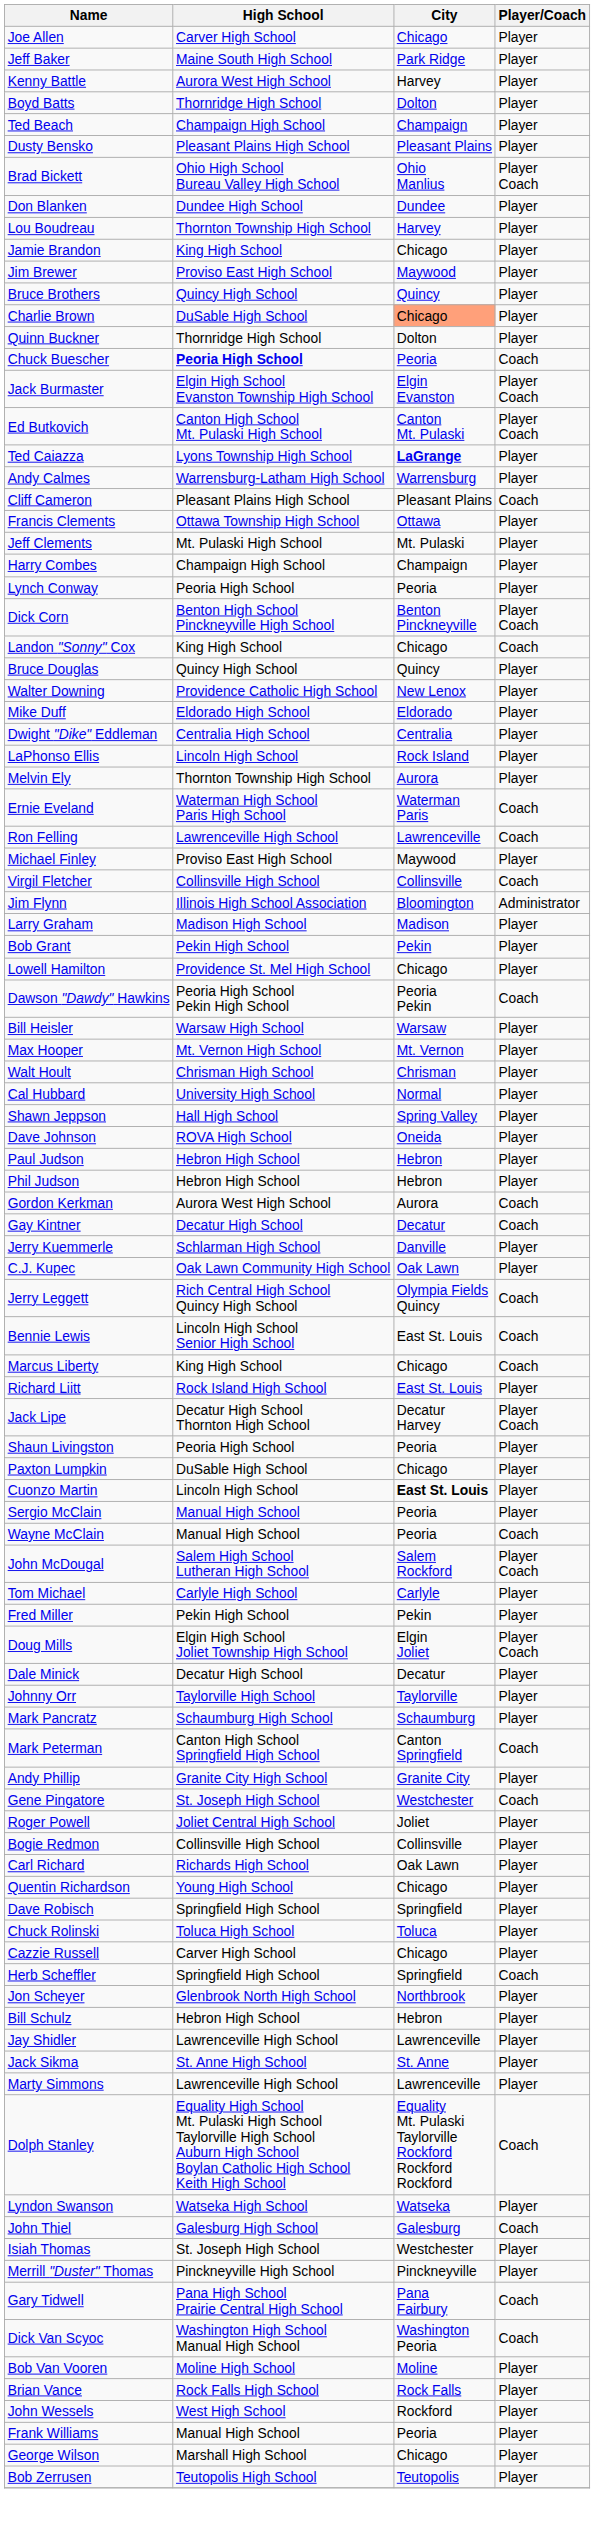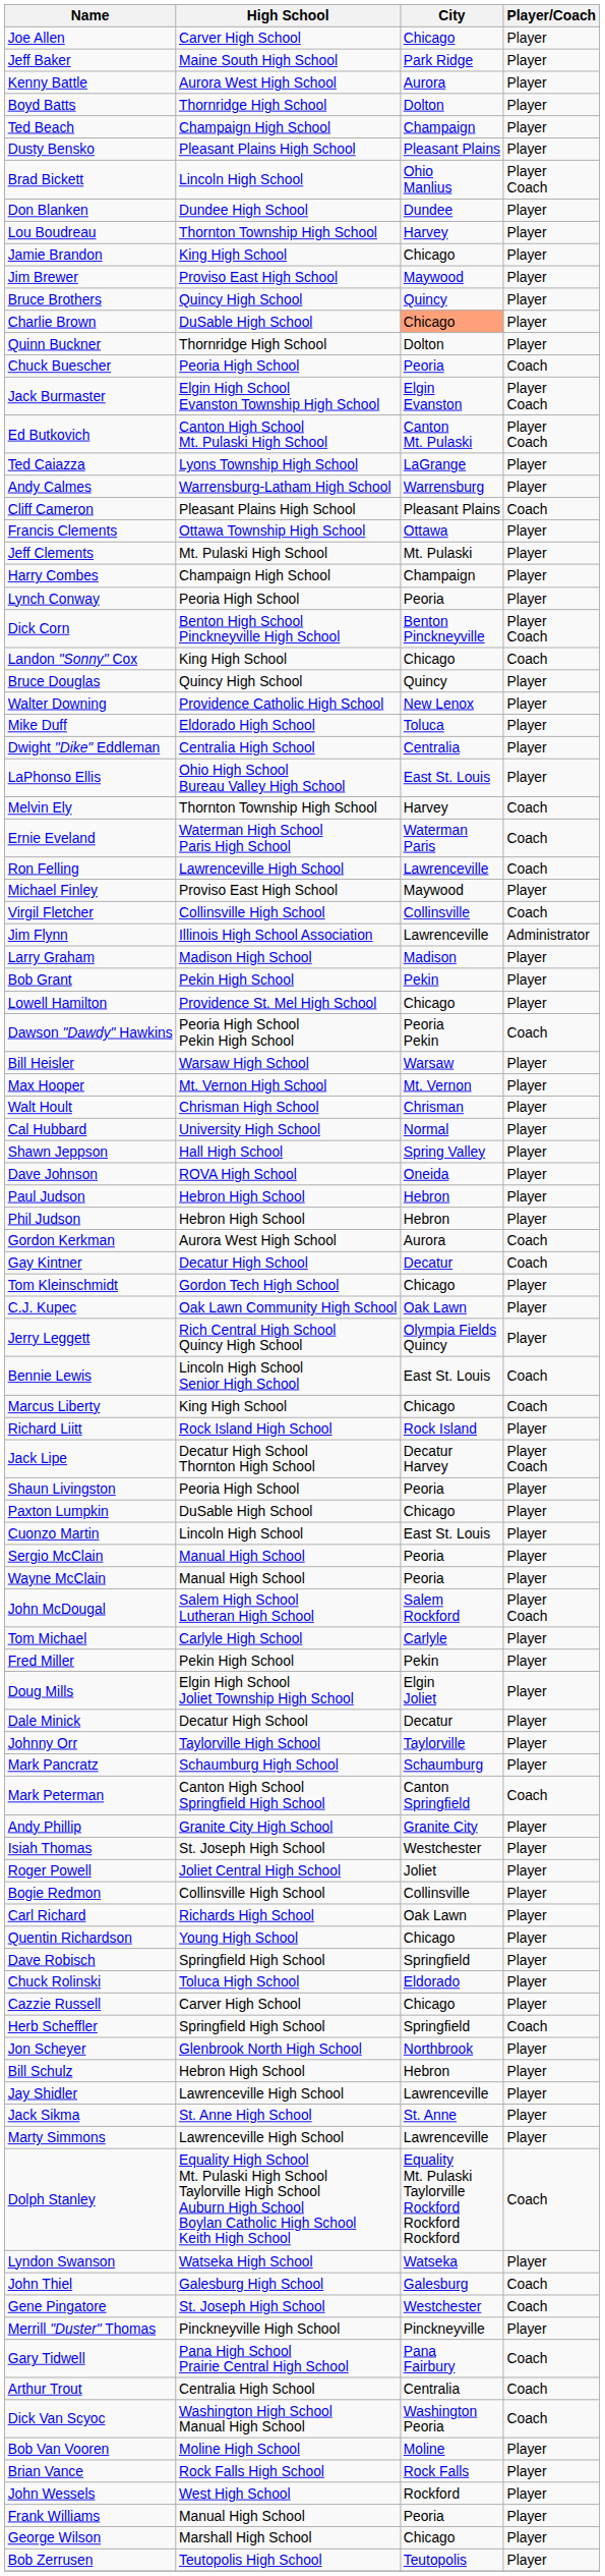 <table class="wikitable sortable" style="font-size:95%;">
 <tr>
 <th><strong>Name</strong></th>
 <th><strong>High School</strong></th>
 <th><strong>City</strong></th>
 <th><strong>Player/Coach</strong></th>
 </tr>
 <tr --->
 <td><a href='#'>Joe Allen</a></td>
 <td><a href='#'>Carver High School</a></td>
 <td><a href='#'>Chicago</a></td>
 <td>Player</td>
 </tr>
 <tr --->
 <td><a href='#'>Jeff Baker</a></td>
 <td><a href='#'>Maine South High School</a></td>
 <td><a href='#'>Park Ridge</a></td>
 <td>Player</td>
 </tr>
 <tr --->
 <td><a href='#'>Kenny Battle</a></td>
 <td><a href='#'>Aurora West High School</a></td>
-<td>Harvey</td>
+<td><a href='#'>Aurora</a></td>
 <td>Player</td>
 </tr>
 <tr --->
 <td><a href='#'>Boyd Batts</a></td>
 <td><a href='#'>Thornridge High School</a></td>
 <td><a href='#'>Dolton</a></td>
 <td>Player</td>
 </tr>
 <tr --->
 <td><a href='#'>Ted Beach</a></td>
 <td><a href='#'>Champaign High School</a></td>
 <td><a href='#'>Champaign</a></td>
 <td>Player</td>
 </tr>
 <tr --->
 <td><a href='#'>Dusty Bensko</a></td>
 <td><a href='#'>Pleasant Plains High School</a></td>
 <td><a href='#'>Pleasant Plains</a></td>
 <td>Player</td>
 </tr>
 <tr --->
 <td><a href='#'>Brad Bickett</a></td>
-<td><a href='#'>Ohio High School</a><br><a href='#'>Bureau Valley High School</a></td>
+<td><a href='#'>Lincoln High School</a></td>
 <td><a href='#'>Ohio</a><br><a href='#'>Manlius</a></td>
 <td>Player<br>Coach</td>
 </tr>
 <tr --->
 <td><a href='#'>Don Blanken</a></td>
 <td><a href='#'>Dundee High School</a></td>
 <td><a href='#'>Dundee</a></td>
 <td>Player</td>
 </tr>
 <tr --->
 <td><a href='#'>Lou Boudreau</a></td>
 <td><a href='#'>Thornton Township High School</a></td>
 <td><a href='#'>Harvey</a></td>
 <td>Player</td>
 </tr>
 <tr --->
 <td><a href='#'>Jamie Brandon</a></td>
 <td><a href='#'>King High School</a></td>
 <td>Chicago</td>
 <td>Player</td>
 </tr>
 <tr --->
 <td><a href='#'>Jim Brewer</a></td>
 <td><a href='#'>Proviso East High School</a></td>
 <td><a href='#'>Maywood</a></td>
 <td>Player</td>
 </tr>
 <tr --->
 <td><a href='#'>Bruce Brothers</a></td>
 <td><a href='#'>Quincy High School</a></td>
 <td><a href='#'>Quincy</a></td>
 <td>Player</td>
 </tr>
 <tr --->
 <td><a href='#'>Charlie Brown</a></td>
 <td><a href='#'>DuSable High School</a></td>
 <td style="background: lightsalmon;">Chicago</td>
 <td>Player</td>
 </tr>
 <tr --->
 <td><a href='#'>Quinn Buckner</a></td>
 <td>Thornridge High School</td>
 <td>Dolton</td>
 <td>Player</td>
 </tr>
 <tr --->
 <td><a href='#'>Chuck Buescher</a></td>
-<td><strong><a href='#'>Peoria High School</a></strong></td>
+<td><a href='#'>Peoria High School</a></td>
 <td><a href='#'>Peoria</a></td>
 <td>Coach</td>
 </tr>
 <tr --->
 <td><a href='#'>Jack Burmaster</a></td>
 <td><a href='#'>Elgin High School</a><br><a href='#'>Evanston Township High School</a></td>
 <td><a href='#'>Elgin</a><br><a href='#'>Evanston</a></td>
 <td>Player<br>Coach</td>
 </tr>
 <tr --->
 <td><a href='#'>Ed Butkovich</a></td>
 <td><a href='#'>Canton High School</a><br><a href='#'>Mt. Pulaski High School</a></td>
 <td><a href='#'>Canton</a><br><a href='#'>Mt. Pulaski</a></td>
 <td>Player<br>Coach</td>
 </tr>
 <tr --->
 <td><a href='#'>Ted Caiazza</a></td>
 <td><a href='#'>Lyons Township High School</a></td>
-<td><strong><a href='#'>LaGrange</a></strong></td>
+<td><a href='#'>LaGrange</a></td>
 <td>Player</td>
 </tr>
 <tr --->
 <td><a href='#'>Andy Calmes</a></td>
 <td><a href='#'>Warrensburg-Latham High School</a></td>
 <td><a href='#'>Warrensburg</a></td>
 <td>Player</td>
 </tr>
 <tr --->
 <td><a href='#'>Cliff Cameron</a></td>
 <td>Pleasant Plains High School</td>
 <td>Pleasant Plains</td>
 <td>Coach</td>
 </tr>
 <tr --->
 <td><a href='#'>Francis Clements</a></td>
 <td><a href='#'>Ottawa Township High School</a></td>
 <td><a href='#'>Ottawa</a></td>
 <td>Player</td>
 </tr>
 <tr --->
 <td><a href='#'>Jeff Clements</a></td>
 <td>Mt. Pulaski High School</td>
 <td>Mt. Pulaski</td>
 <td>Player</td>
 </tr>
 <tr --->
 <td><a href='#'>Harry Combes</a></td>
 <td>Champaign High School</td>
 <td>Champaign</td>
 <td>Player</td>
 </tr>
 <tr --->
 <td><a href='#'>Lynch Conway</a></td>
 <td>Peoria High School</td>
 <td>Peoria</td>
 <td>Player</td>
 </tr>
 <tr --->
 <td><a href='#'>Dick Corn</a></td>
 <td><a href='#'>Benton High School</a><br><a href='#'>Pinckneyville High School</a></td>
 <td><a href='#'>Benton</a><br><a href='#'>Pinckneyville</a></td>
 <td>Player<br>Coach</td>
 </tr>
 <tr --->
 <td><a href='#'>Landon <em>"Sonny"</em> Cox</a></td>
 <td>King High School</td>
 <td>Chicago</td>
 <td>Coach</td>
 </tr>
 <tr --->
 <td><a href='#'>Bruce Douglas</a></td>
 <td>Quincy High School</td>
 <td>Quincy</td>
 <td>Player</td>
 </tr>
 <tr --->
 <td><a href='#'>Walter Downing</a></td>
 <td><a href='#'>Providence Catholic High School</a></td>
 <td><a href='#'>New Lenox</a></td>
 <td>Player</td>
 </tr>
 <tr --->
 <td><a href='#'>Mike Duff</a></td>
 <td><a href='#'>Eldorado High School</a></td>
-<td><a href='#'>Eldorado</a></td>
+<td><a href='#'>Toluca</a></td>
 <td>Player</td>
 </tr>
 <tr --->
 <td><a href='#'>Dwight <em>"Dike"</em> Eddleman</a></td>
 <td><a href='#'>Centralia High School</a></td>
 <td><a href='#'>Centralia</a></td>
 <td>Player</td>
 </tr>
 <tr --->
 <td><a href='#'>LaPhonso Ellis</a></td>
-<td><a href='#'>Lincoln High School</a></td>
-<td><a href='#'>Rock Island</a></td>
+<td><a href='#'>Ohio High School</a><br><a href='#'>Bureau Valley High School</a></td>
+<td><a href='#'>East St. Louis</a></td>
 <td>Player</td>
 </tr>
 <tr --->
 <td><a href='#'>Melvin Ely</a></td>
 <td>Thornton Township High School</td>
-<td><a href='#'>Aurora</a></td>
-<td>Player</td>
+<td>Harvey</td>
+<td>Coach</td>
 </tr>
 <tr --->
 <td><a href='#'>Ernie Eveland</a></td>
 <td><a href='#'>Waterman High School</a><br><a href='#'>Paris High School</a></td>
 <td><a href='#'>Waterman</a><br><a href='#'>Paris</a></td>
 <td>Coach</td>
 </tr>
 <tr --->
 <td><a href='#'>Ron Felling</a></td>
 <td><a href='#'>Lawrenceville High School</a></td>
 <td><a href='#'>Lawrenceville</a></td>
 <td>Coach</td>
 </tr>
 <tr --->
 <td><a href='#'>Michael Finley</a></td>
 <td>Proviso East High School</td>
 <td>Maywood</td>
 <td>Player</td>
 </tr>
 <tr --->
 <td><a href='#'>Virgil Fletcher</a></td>
 <td><a href='#'>Collinsville High School</a></td>
 <td><a href='#'>Collinsville</a></td>
 <td>Coach</td>
 </tr>
 <tr --->
 <td><a href='#'>Jim Flynn</a></td>
 <td><a href='#'>Illinois High School Association</a></td>
-<td><a href='#'>Bloomington</a></td>
+<td>Lawrenceville</td>
 <td>Administrator</td>
 </tr>
 <tr --->
 <td><a href='#'>Larry Graham</a></td>
 <td><a href='#'>Madison High School</a></td>
 <td><a href='#'>Madison</a></td>
 <td>Player</td>
 </tr>
 <tr --->
 <td><a href='#'>Bob Grant</a></td>
 <td><a href='#'>Pekin High School</a></td>
 <td><a href='#'>Pekin</a></td>
 <td>Player</td>
 </tr>
 <tr --->
 <td><a href='#'>Lowell Hamilton</a></td>
 <td><a href='#'>Providence St. Mel High School</a></td>
 <td>Chicago</td>
 <td>Player</td>
 </tr>
 <tr --->
 <td><a href='#'>Dawson <em>"Dawdy"</em> Hawkins</a></td>
 <td>Peoria High School<br>Pekin High School</td>
 <td>Peoria<br>Pekin</td>
 <td>Coach</td>
 </tr>
 <tr --->
 <td><a href='#'>Bill Heisler</a></td>
 <td><a href='#'>Warsaw High School</a></td>
 <td><a href='#'>Warsaw</a></td>
 <td>Player</td>
 </tr>
 <tr --->
 <td><a href='#'>Max Hooper</a></td>
 <td><a href='#'>Mt. Vernon High School</a></td>
 <td><a href='#'>Mt. Vernon</a></td>
 <td>Player</td>
 </tr>
 <tr --->
 <td><a href='#'>Walt Hoult</a></td>
 <td><a href='#'>Chrisman High School</a></td>
 <td><a href='#'>Chrisman</a></td>
 <td>Player</td>
 </tr>
 <tr --->
 <td><a href='#'>Cal Hubbard</a></td>
 <td><a href='#'>University High School</a></td>
 <td><a href='#'>Normal</a></td>
 <td>Player</td>
 </tr>
 <tr --->
 <td><a href='#'>Shawn Jeppson</a></td>
 <td><a href='#'>Hall High School</a></td>
 <td><a href='#'>Spring Valley</a></td>
 <td>Player</td>
 </tr>
 <tr --->
 <td><a href='#'>Dave Johnson</a></td>
 <td><a href='#'>ROVA High School</a></td>
 <td><a href='#'>Oneida</a></td>
 <td>Player</td>
 </tr>
 <tr --->
 <td><a href='#'>Paul Judson</a></td>
 <td><a href='#'>Hebron High School</a></td>
 <td><a href='#'>Hebron</a></td>
 <td>Player</td>
 </tr>
 <tr --->
 <td><a href='#'>Phil Judson</a></td>
 <td>Hebron High School</td>
 <td>Hebron</td>
 <td>Player</td>
 </tr>
 <tr --->
 <td><a href='#'>Gordon Kerkman</a></td>
 <td>Aurora West High School</td>
 <td>Aurora</td>
 <td>Coach</td>
 </tr>
 <tr --->
 <td><a href='#'>Gay Kintner</a></td>
 <td><a href='#'>Decatur High School</a></td>
 <td><a href='#'>Decatur</a></td>
 <td>Coach</td>
 </tr>
 <tr --->
-<td><a href='#'>Jerry Kuemmerle</a></td>
-<td><a href='#'>Schlarman High School</a></td>
-<td><a href='#'>Danville</a></td>
+<td><a href='#'>Tom Kleinschmidt</a></td>
+<td><a href='#'>Gordon Tech High School</a></td>
+<td>Chicago</td>
 <td>Player</td>
 </tr>
 <tr --->
 <td><a href='#'>C.J. Kupec</a></td>
 <td><a href='#'>Oak Lawn Community High School</a></td>
 <td><a href='#'>Oak Lawn</a></td>
 <td>Player</td>
 </tr>
 <tr --->
 <td><a href='#'>Jerry Leggett</a></td>
 <td><a href='#'>Rich Central High School</a><br>Quincy High School</td>
 <td><a href='#'>Olympia Fields</a><br>Quincy</td>
-<td>Coach</td>
+<td>Player</td>
 </tr>
 <tr --->
 <td><a href='#'>Bennie Lewis</a></td>
 <td>Lincoln High School<br><a href='#'>Senior High School</a></td>
 <td>East St. Louis</td>
 <td>Coach</td>
 </tr>
 <tr --->
 <td><a href='#'>Marcus Liberty</a></td>
 <td>King High School</td>
 <td>Chicago</td>
 <td>Coach</td>
 </tr>
 <tr --->
 <td><a href='#'>Richard Liitt</a></td>
 <td><a href='#'>Rock Island High School</a></td>
-<td><a href='#'>East St. Louis</a></td>
+<td><a href='#'>Rock Island</a></td>
 <td>Player</td>
 </tr>
 <tr --->
 <td><a href='#'>Jack Lipe</a></td>
 <td>Decatur High School<br>Thornton High School</td>
 <td>Decatur<br>Harvey</td>
 <td>Player<br>Coach</td>
 </tr>
 <tr --->
 <td><a href='#'>Shaun Livingston</a></td>
 <td>Peoria High School</td>
 <td>Peoria</td>
 <td>Player</td>
 </tr>
 <tr --->
 <td><a href='#'>Paxton Lumpkin</a></td>
 <td>DuSable High School</td>
 <td>Chicago</td>
 <td>Player</td>
 </tr>
 <tr --->
 <td><a href='#'>Cuonzo Martin</a></td>
 <td>Lincoln High School</td>
-<td><strong>East St. Louis</strong></td>
+<td>East St. Louis</td>
 <td>Player</td>
 </tr>
 <tr --->
 <td><a href='#'>Sergio McClain</a></td>
 <td><a href='#'>Manual High School</a></td>
 <td>Peoria</td>
 <td>Player</td>
 </tr>
 <tr --->
 <td><a href='#'>Wayne McClain</a></td>
 <td>Manual High School</td>
 <td>Peoria</td>
-<td>Coach</td>
+<td>Player</td>
 </tr>
 <tr --->
 <td><a href='#'>John McDougal</a></td>
 <td><a href='#'>Salem High School</a><br><a href='#'>Lutheran High School</a></td>
 <td><a href='#'>Salem</a><br><a href='#'>Rockford</a></td>
 <td>Player<br>Coach</td>
 </tr>
 <tr --->
 <td><a href='#'>Tom Michael</a></td>
 <td><a href='#'>Carlyle High School</a></td>
 <td><a href='#'>Carlyle</a></td>
 <td>Player</td>
 </tr>
 <tr --->
 <td><a href='#'>Fred Miller</a></td>
 <td>Pekin High School</td>
 <td>Pekin</td>
 <td>Player</td>
 </tr>
 <tr --->
 <td><a href='#'>Doug Mills</a></td>
 <td>Elgin High School<br><a href='#'>Joliet Township High School</a></td>
 <td>Elgin<br><a href='#'>Joliet</a></td>
-<td>Player<br>Coach</td>
+<td>Player</td>
 </tr>
 <tr --->
 <td><a href='#'>Dale Minick</a></td>
 <td>Decatur High School</td>
 <td>Decatur</td>
 <td>Player</td>
 </tr>
 <tr --->
 <td><a href='#'>Johnny Orr</a></td>
 <td><a href='#'>Taylorville High School</a></td>
 <td><a href='#'>Taylorville</a></td>
 <td>Player</td>
 </tr>
 <tr --->
 <td><a href='#'>Mark Pancratz</a></td>
 <td><a href='#'>Schaumburg High School</a></td>
 <td><a href='#'>Schaumburg</a></td>
 <td>Player</td>
 </tr>
 <tr --->
 <td><a href='#'>Mark Peterman</a></td>
 <td>Canton High School<br><a href='#'>Springfield High School</a></td>
 <td>Canton<br><a href='#'>Springfield</a></td>
 <td>Coach</td>
 </tr>
 <tr --->
 <td><a href='#'>Andy Phillip</a></td>
 <td><a href='#'>Granite City High School</a></td>
 <td><a href='#'>Granite City</a></td>
 <td>Player</td>
 </tr>
 <tr --->
-<td><a href='#'>Gene Pingatore</a></td>
-<td><a href='#'>St. Joseph High School</a></td>
-<td><a href='#'>Westchester</a></td>
-<td>Coach</td>
+<td><a href='#'>Isiah Thomas</a></td>
+<td>St. Joseph High School</td>
+<td>Westchester</td>
+<td>Player</td>
 </tr>
 <tr --->
 <td><a href='#'>Roger Powell</a></td>
 <td><a href='#'>Joliet Central High School</a></td>
 <td>Joliet</td>
 <td>Player</td>
 </tr>
 <tr --->
 <td><a href='#'>Bogie Redmon</a></td>
 <td>Collinsville High School</td>
 <td>Collinsville</td>
 <td>Player</td>
 </tr>
 <tr --->
 <td><a href='#'>Carl Richard</a></td>
 <td><a href='#'>Richards High School</a></td>
 <td>Oak Lawn</td>
 <td>Player</td>
 </tr>
 <tr --->
 <td><a href='#'>Quentin Richardson</a></td>
 <td><a href='#'>Young High School</a></td>
 <td>Chicago</td>
 <td>Player</td>
 </tr>
 <tr --->
 <td><a href='#'>Dave Robisch</a></td>
 <td>Springfield High School</td>
 <td>Springfield</td>
 <td>Player</td>
 </tr>
 <tr --->
 <td><a href='#'>Chuck Rolinski</a></td>
 <td><a href='#'>Toluca High School</a></td>
-<td><a href='#'>Toluca</a></td>
+<td><a href='#'>Eldorado</a></td>
 <td>Player</td>
 </tr>
 <tr --->
 <td><a href='#'>Cazzie Russell</a></td>
 <td>Carver High School</td>
 <td>Chicago</td>
 <td>Player</td>
 </tr>
 <tr --->
 <td><a href='#'>Herb Scheffler</a></td>
 <td>Springfield High School</td>
 <td>Springfield</td>
 <td>Coach</td>
 </tr>
 <tr --->
 <td><a href='#'>Jon Scheyer</a></td>
 <td><a href='#'>Glenbrook North High School</a></td>
 <td><a href='#'>Northbrook</a></td>
 <td>Player</td>
 </tr>
 <tr --->
 <td><a href='#'>Bill Schulz</a></td>
 <td>Hebron High School</td>
 <td>Hebron</td>
 <td>Player</td>
 </tr>
 <tr --->
 <td><a href='#'>Jay Shidler</a></td>
 <td>Lawrenceville High School</td>
 <td>Lawrenceville</td>
 <td>Player</td>
 </tr>
 <tr --->
 <td><a href='#'>Jack Sikma</a></td>
 <td><a href='#'>St. Anne High School</a></td>
 <td><a href='#'>St. Anne</a></td>
 <td>Player</td>
 </tr>
 <tr --->
 <td><a href='#'>Marty Simmons</a></td>
 <td>Lawrenceville High School</td>
 <td>Lawrenceville</td>
 <td>Player</td>
 </tr>
 <tr --->
 <td><a href='#'>Dolph Stanley</a></td>
 <td><a href='#'>Equality High School</a><br>Mt. Pulaski High School<br>Taylorville High School<br><a href='#'>Auburn High School</a><br><a href='#'>Boylan Catholic High School</a><br><a href='#'>Keith High School</a></td>
 <td><a href='#'>Equality</a><br>Mt. Pulaski<br>Taylorville<br><a href='#'>Rockford</a><br>Rockford<br>Rockford</td>
 <td>Coach</td>
 </tr>
 <tr --->
 <td><a href='#'>Lyndon Swanson</a></td>
 <td><a href='#'>Watseka High School</a></td>
 <td><a href='#'>Watseka</a></td>
 <td>Player</td>
 </tr>
 <tr --->
 <td><a href='#'>John Thiel</a></td>
 <td><a href='#'>Galesburg High School</a></td>
 <td><a href='#'>Galesburg</a></td>
 <td>Coach</td>
 </tr>
 <tr --->
-<td><a href='#'>Isiah Thomas</a></td>
-<td>St. Joseph High School</td>
-<td>Westchester</td>
-<td>Player</td>
+<td><a href='#'>Gene Pingatore</a></td>
+<td><a href='#'>St. Joseph High School</a></td>
+<td><a href='#'>Westchester</a></td>
+<td>Coach</td>
 </tr>
 <tr --->
 <td><a href='#'>Merrill <em>"Duster"</em> Thomas</a></td>
 <td>Pinckneyville High School</td>
 <td>Pinckneyville</td>
 <td>Player</td>
 </tr>
 <tr --->
 <td><a href='#'>Gary Tidwell</a></td>
 <td><a href='#'>Pana High School</a><br><a href='#'>Prairie Central High School</a></td>
 <td><a href='#'>Pana</a><br><a href='#'>Fairbury</a></td>
+<td>Coach</td>
+</tr>
+<tr --->
+<td><a href='#'>Arthur Trout</a></td>
+<td>Centralia High School</td>
+<td>Centralia</td>
 <td>Coach</td>
 </tr>
 <tr --->
 <td><a href='#'>Dick Van Scyoc</a></td>
 <td><a href='#'>Washington High School</a><br>Manual High School</td>
 <td><a href='#'>Washington</a><br>Peoria</td>
 <td>Coach</td>
 </tr>
 <tr --->
 <td><a href='#'>Bob Van Vooren</a></td>
 <td><a href='#'>Moline High School</a></td>
 <td><a href='#'>Moline</a></td>
 <td>Player</td>
 </tr>
 <tr --->
 <td><a href='#'>Brian Vance</a></td>
 <td><a href='#'>Rock Falls High School</a></td>
 <td><a href='#'>Rock Falls</a></td>
 <td>Player</td>
 </tr>
 <tr --->
 <td><a href='#'>John Wessels</a></td>
 <td><a href='#'>West High School</a></td>
 <td>Rockford</td>
 <td>Player</td>
 </tr>
 <tr --->
 <td><a href='#'>Frank Williams</a></td>
 <td>Manual High School</td>
 <td>Peoria</td>
 <td>Player</td>
 </tr>
 <tr --->
 <td><a href='#'>George Wilson</a></td>
 <td>Marshall High School</td>
 <td>Chicago</td>
 <td>Player</td>
 </tr>
 <tr --->
 <td><a href='#'>Bob Zerrusen</a></td>
 <td><a href='#'>Teutopolis High School</a></td>
 <td><a href='#'>Teutopolis</a></td>
 <td>Player</td>
 </tr>
 <tr --->
 </tr>
 </table>
